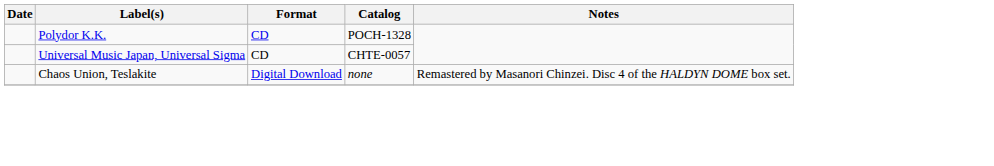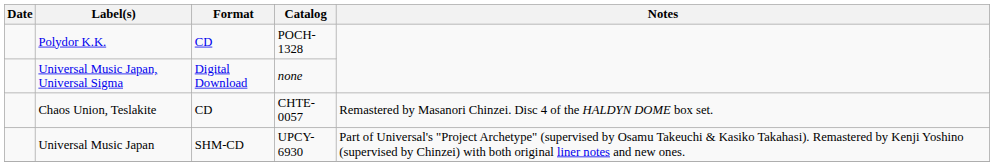 <table class="wikitable">
 <tr>
 <th>Date</th>
 <th>Label(s)</th>
 <th>Format</th>
 <th>Catalog</th>
 <th>Notes</th>
 </tr>
 <tr>
 <td></td>
 <td><a href='#'>Polydor K.K.</a></td>
 <td><a href='#'>CD</a></td>
 <td>POCH-1328</td>
 <td rowspan=2></td>
 </tr>
 <tr>
 <td></td>
 <td><a href='#'>Universal Music Japan, Universal Sigma</a></td>
-<td>CD</td>
-<td>CHTE-0057</td>
+<td><a href='#'>Digital Download</a></td>
+<td><em>none</em></td>
 </tr>
 <tr>
 <td></td>
 <td>Chaos Union, Teslakite</td>
-<td><a href='#'>Digital Download</a></td>
-<td><em>none</em></td>
+<td>CD</td>
+<td>CHTE-0057</td>
 <td>Remastered by Masanori Chinzei. Disc 4 of the <em>HALDYN DOME</em> box set.</td>
+</tr>
+<tr>
+<td></td>
+<td>Universal Music Japan</td>
+<td>SHM-CD</td>
+<td>UPCY-6930</td>
+<td>Part of Universal's "Project Archetype" (supervised by Osamu Takeuchi & Kasiko Takahasi). Remastered by Kenji Yoshino (supervised by Chinzei) with both original <a href='#'>liner notes</a> and new ones.</td>
 </tr>
 <tr>
 </tr>
 </table>
